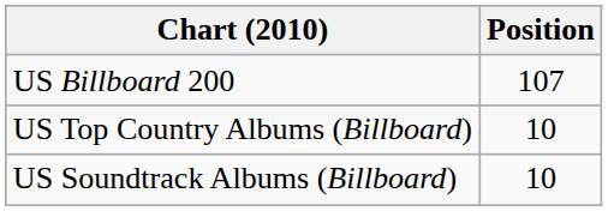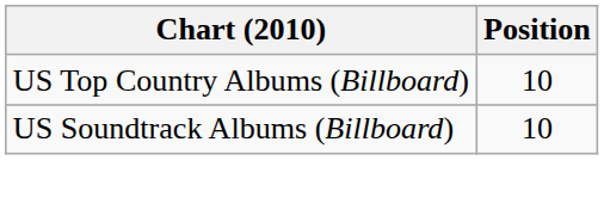 <table class="wikitable sortable">
 <tr>
 <th>Chart (2010)</th>
 <th>Position</th>
-</tr>
-<tr>
-<td>US <em>Billboard</em> 200</td>
-<td style="text-align:center;">107</td>
 </tr>
 <tr>
 <td>US Top Country Albums (<em>Billboard</em>)</td>
 <td style="text-align:center;">10</td>
 </tr>
 <tr>
 <td>US Soundtrack Albums (<em>Billboard</em>)</td>
 <td style="text-align:center;">10</td>
 </tr>
 </table>
